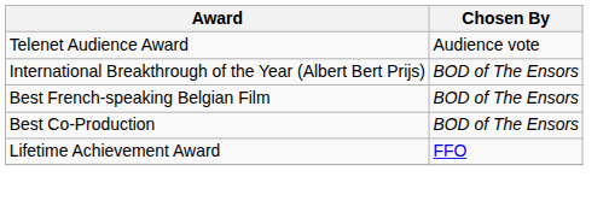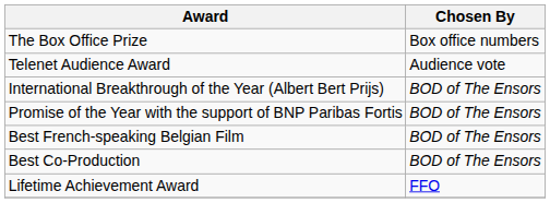 <table class="wikitable">
 <tr>
 <th>Award</th>
 <th>Chosen By</th>
+</tr>
+<tr>
+<td>The Box Office Prize</td>
+<td>Box office numbers</td>
 </tr>
 <tr>
 <td>Telenet Audience Award</td>
 <td>Audience vote</td>
 </tr>
 <tr>
 <td>International Breakthrough of the Year (Albert Bert Prijs)</td>
+<td><em>BOD of The Ensors</em></td>
+</tr>
+<tr>
+<td>Promise of the Year with the support of BNP Paribas Fortis</td>
 <td><em>BOD of The Ensors</em></td>
 </tr>
 <tr>
 <td>Best French-speaking Belgian Film</td>
 <td><em>BOD of The Ensors</em></td>
 </tr>
 <tr>
 <td>Best Co-Production</td>
 <td><em>BOD of The Ensors</em></td>
 </tr>
 <tr>
 <td>Lifetime Achievement Award</td>
 <td><a href='#'>FFO</a></td>
 </tr>
 <tr>
 </tr>
 </table>
